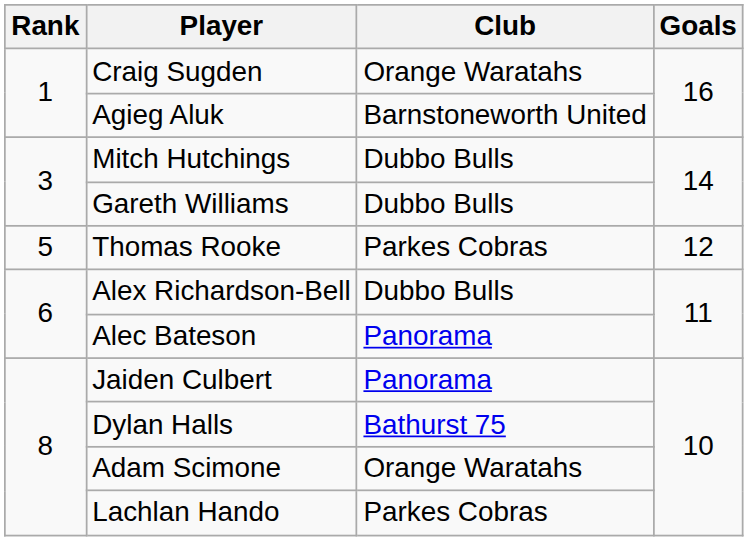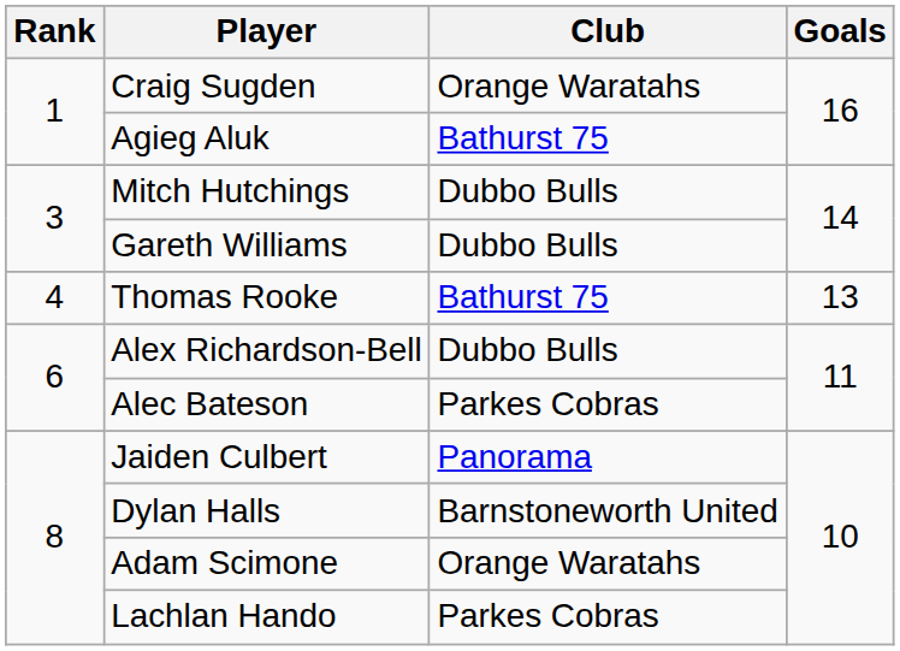 <table class="wikitable" style="text-align:center">
 <tr>
 <th>Rank</th>
 <th>Player</th>
 <th>Club</th>
 <th>Goals</th>
 </tr>
 <tr>
 <td rowspan=2>1</td>
 <td align=left>Craig Sugden</td>
 <td align=left>Orange Waratahs</td>
 <td rowspan=2>16</td>
 </tr>
 <tr>
 <td align=left>Agieg Aluk</td>
-<td align=left>Barnstoneworth United</td>
+<td align=left><a href='#'>Bathurst 75</a></td>
 </tr>
 <tr>
 <td rowspan=2>3</td>
 <td align=left>Mitch Hutchings</td>
 <td align=left>Dubbo Bulls</td>
 <td rowspan=2>14</td>
 </tr>
 <tr>
 <td align=left>Gareth Williams</td>
 <td align=left>Dubbo Bulls</td>
 </tr>
 <tr>
-<td rowspan=1>5</td>
+<td rowspan=1>4</td>
 <td align=left>Thomas Rooke</td>
-<td align=left>Parkes Cobras</td>
-<td rowspan=1>12</td>
+<td align=left><a href='#'>Bathurst 75</a></td>
+<td rowspan=1>13</td>
 </tr>
 <tr>
 <td rowspan=2>6</td>
 <td align=left>Alex Richardson-Bell</td>
 <td align=left>Dubbo Bulls</td>
 <td rowspan=2>11</td>
 </tr>
 <tr>
 <td align=left>Alec Bateson</td>
-<td align=left><a href='#'>Panorama</a></td>
+<td align=left>Parkes Cobras</td>
 </tr>
 <tr>
 <td rowspan=4>8</td>
 <td align=left>Jaiden Culbert</td>
 <td align=left><a href='#'>Panorama</a></td>
 <td rowspan=4>10</td>
 </tr>
 <tr>
 <td align=left>Dylan Halls</td>
-<td align=left><a href='#'>Bathurst 75</a></td>
+<td align=left>Barnstoneworth United</td>
 </tr>
 <tr>
 <td align=left>Adam Scimone</td>
 <td align=left>Orange Waratahs</td>
 </tr>
 <tr>
 <td align=left>Lachlan Hando</td>
 <td align=left>Parkes Cobras</td>
 </tr>
 </table>
